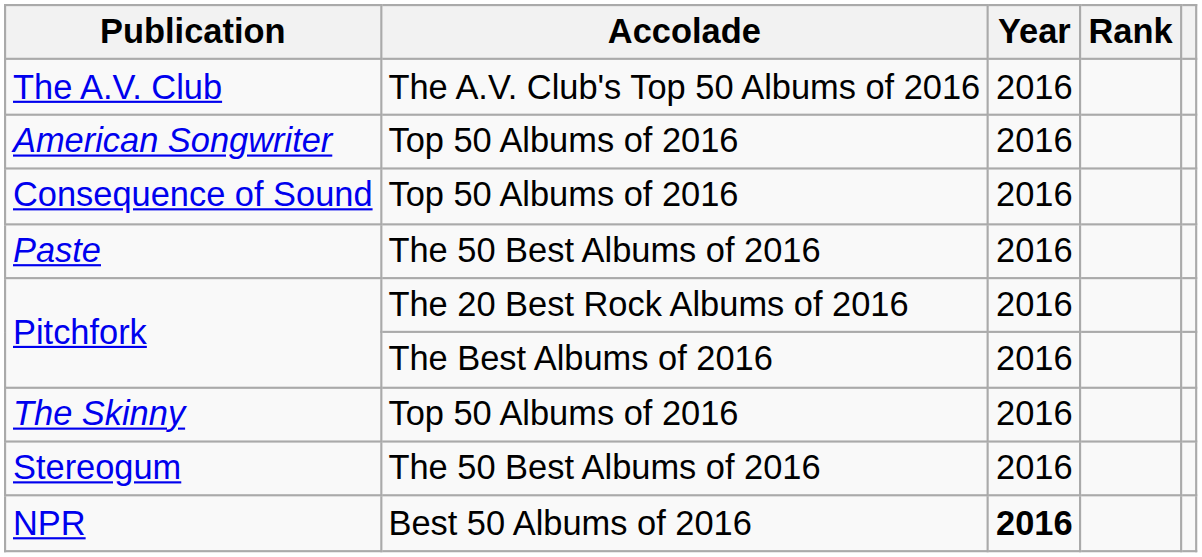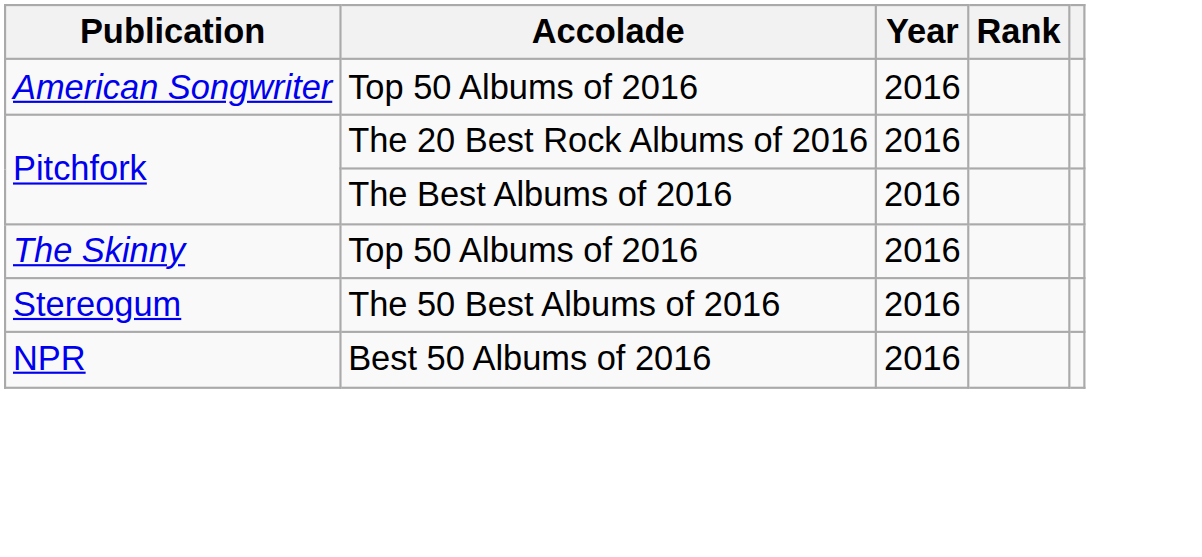 <table class="sortable wikitable">
 <tr>
 <th>Publication</th>
 <th>Accolade</th>
 <th>Year</th>
 <th>Rank</th>
 <th class="unsortable"></th>
 </tr>
 <tr>
-<td><a href='#'>The A.V. Club</a></td>
-<td>The A.V. Club's Top 50 Albums of 2016</td>
-<td>2016</td>
-<td></td>
-<td></td>
-</tr>
-<tr>
 <td><em><a href='#'>American Songwriter</a></em></td>
 <td>Top 50 Albums of 2016</td>
-<td>2016</td>
-<td></td>
-<td></td>
-</tr>
-<tr>
-<td><a href='#'>Consequence of Sound</a></td>
-<td>Top 50 Albums of 2016</td>
-<td>2016</td>
-<td></td>
-<td></td>
-</tr>
-<tr>
-<td><em><a href='#'>Paste</a></em></td>
-<td>The 50 Best Albums of 2016</td>
 <td>2016</td>
 <td></td>
 <td></td>
 </tr>
 <tr>
 <td rowspan="2"><a href='#'>Pitchfork</a></td>
 <td>The 20 Best Rock Albums of 2016</td>
 <td>2016</td>
 <td></td>
 <td></td>
 </tr>
 <tr>
 <td>The Best Albums of 2016</td>
 <td>2016</td>
 <td></td>
 <td></td>
 </tr>
 <tr>
 <td><em><a href='#'>The Skinny</a></em></td>
 <td>Top 50 Albums of 2016</td>
 <td>2016</td>
 <td></td>
 <td></td>
 </tr>
 <tr>
 <td><a href='#'>Stereogum</a></td>
 <td>The 50 Best Albums of 2016</td>
 <td>2016</td>
 <td></td>
 <td></td>
 </tr>
 <tr>
 <td><a href='#'>NPR</a></td>
 <td>Best 50 Albums of 2016</td>
-<td><strong>2016</strong></td>
+<td>2016</td>
 <td></td>
 <td></td>
 </tr>
 </table>
